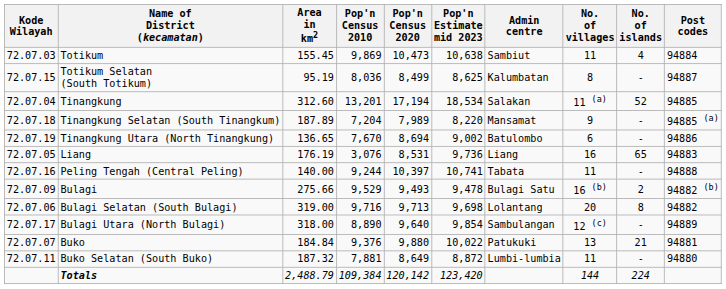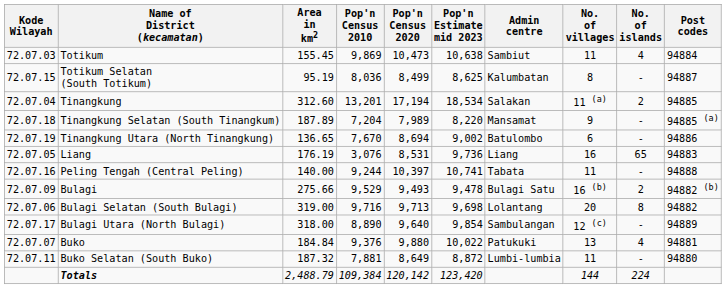 <table class="sortable wikitable">
 <tr>
 <th>Kode <br>Wilayah</th>
 <th>Name of<br>District <br>(<em>kecamatan</em>)</th>
 <th>Area <br>in <br>km<sup>2</sup></th>
 <th>Pop'n<br>Census<br>2010</th>
 <th>Pop'n<br>Census <br>2020</th>
 <th>Pop'n<br>Estimate<br>mid 2023</th>
 <th>Admin<br>centre</th>
 <th>No. <br>of <br>villages</th>
 <th>No. <br>of <br>islands</th>
 <th>Post<br>codes</th>
 </tr>
 <tr>
 <td>72.07.03</td>
 <td>Totikum</td>
 <td align="right">155.45</td>
 <td align="right">9,869</td>
 <td align="right">10,473</td>
 <td align="right">10,638</td>
 <td>Sambiut</td>
 <td align="center">11</td>
 <td align="center">4</td>
 <td>94884</td>
 </tr>
 <tr>
 <td>72.07.15</td>
 <td>Totikum Selatan <br>(South Totikum)</td>
 <td align="right">95.19</td>
 <td align="right">8,036</td>
 <td align="right">8,499</td>
 <td align="right">8,625</td>
 <td>Kalumbatan</td>
 <td align="center">8</td>
 <td align="center">-</td>
 <td>94887</td>
 </tr>
 <tr>
 <td>72.07.04</td>
 <td>Tinangkung</td>
 <td align="right">312.60</td>
 <td align="right">13,201</td>
 <td align="right">17,194</td>
 <td align="right">18,534</td>
 <td>Salakan</td>
 <td align="center">11 <sup>(a)</sup></td>
-<td align="center">52</td>
+<td align="center">2</td>
 <td>94885</td>
 </tr>
 <tr>
 <td>72.07.18</td>
 <td>Tinangkung Selatan (South Tinangkum)</td>
 <td align="right">187.89</td>
 <td align="right">7,204</td>
 <td align="right">7,989</td>
 <td align="right">8,220</td>
 <td>Mansamat</td>
 <td align="center">9</td>
 <td align="center">-</td>
 <td>94885 <sup>(a)</sup></td>
 </tr>
 <tr>
 <td>72.07.19</td>
 <td>Tinangkung Utara (North Tinangkung)</td>
 <td align="right">136.65</td>
 <td align="right">7,670</td>
 <td align="right">8,694</td>
 <td align="right">9,002</td>
 <td>Batulombo</td>
 <td align="center">6</td>
 <td align="center">-</td>
 <td>94886</td>
 </tr>
 <tr>
 <td>72.07.05</td>
 <td>Liang</td>
 <td align="right">176.19</td>
 <td align="right">3,076</td>
 <td align="right">8,531</td>
 <td align="right">9,736</td>
 <td>Liang</td>
 <td align="center">16</td>
 <td align="center">65</td>
 <td>94883</td>
 </tr>
 <tr>
 <td>72.07.16</td>
 <td>Peling Tengah (Central Peling)</td>
 <td align="right">140.00</td>
 <td align="right">9,244</td>
 <td align="right">10,397</td>
 <td align="right">10,741</td>
 <td>Tabata</td>
 <td align="center">11</td>
 <td align="center">-</td>
 <td>94888</td>
 </tr>
 <tr>
 <td>72.07.09</td>
 <td>Bulagi</td>
 <td align="right">275.66</td>
 <td align="right">9,529</td>
 <td align="right">9,493</td>
 <td align="right">9,478</td>
 <td>Bulagi Satu</td>
 <td align="center">16 <sup>(b)</sup></td>
 <td align="center">2</td>
 <td>94882 <sup>(b)</sup></td>
 </tr>
 <tr>
 <td>72.07.06</td>
 <td>Bulagi Selatan (South Bulagi)</td>
 <td align="right">319.00</td>
 <td align="right">9,716</td>
 <td align="right">9,713</td>
 <td align="right">9,698</td>
 <td>Lolantang</td>
 <td align="center">20</td>
 <td align="center">8</td>
 <td>94882</td>
 </tr>
 <tr>
 <td>72.07.17</td>
 <td>Bulagi Utara (North Bulagi)</td>
 <td align="right">318.00</td>
 <td align="right">8,890</td>
 <td align="right">9,640</td>
 <td align="right">9,854</td>
 <td>Sambulangan</td>
 <td align="center">12 <sup>(c)</sup></td>
 <td align="center">-</td>
 <td>94889</td>
 </tr>
 <tr>
 <td>72.07.07</td>
 <td>Buko</td>
 <td align="right">184.84</td>
 <td align="right">9,376</td>
 <td align="right">9,880</td>
 <td align="right">10,022</td>
 <td>Patukuki</td>
 <td align="center">13</td>
-<td align="center">21</td>
+<td align="center">4</td>
 <td>94881</td>
 </tr>
 <tr>
 <td>72.07.11</td>
 <td>Buko Selatan (South Buko)</td>
 <td align="right">187.32</td>
 <td align="right">7,881</td>
 <td align="right">8,649</td>
 <td align="right">8,872</td>
 <td>Lumbi-lumbia</td>
 <td align="center">11</td>
 <td align="center">-</td>
 <td>94880</td>
 </tr>
 <tr>
 <td></td>
 <td><strong><em>Totals</em></strong></td>
 <td align="right"><em>2,488.79</em></td>
 <td align="right"><em>109,384</em></td>
 <td align="right"><em>120,142</em></td>
 <td align="right"><em>123,420</em></td>
 <td></td>
 <td align="center"><em>144</em></td>
 <td align="center"><em>224</em></td>
 <td></td>
 </tr>
 </table>
